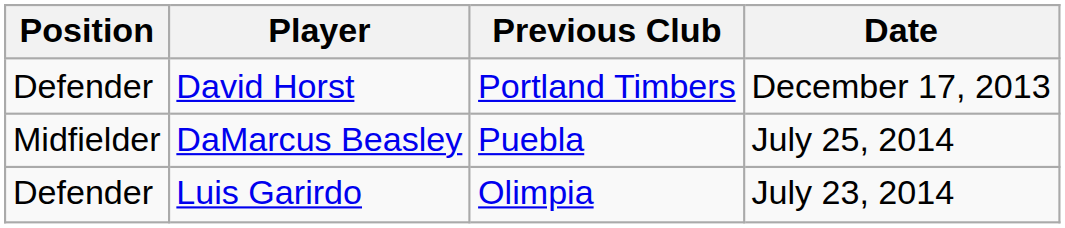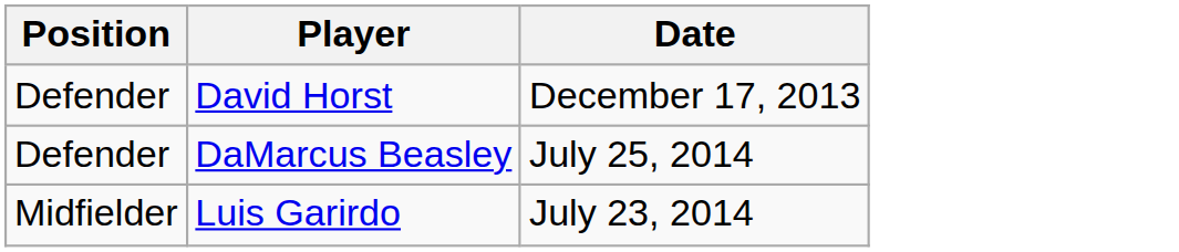 <table class="wikitable">
 <tr>
 <th>Position</th>
 <th>Player</th>
-<th>Previous Club</th>
 <th>Date</th>
 </tr>
 <tr>
 <td>Defender</td>
 <td><a href='#'>David Horst</a></td>
-<td><a href='#'>Portland Timbers</a></td>
 <td>December 17, 2013</td>
 </tr>
 <tr>
-<td>Midfielder</td>
+<td>Defender</td>
 <td><a href='#'>DaMarcus Beasley</a></td>
-<td><a href='#'>Puebla</a></td>
 <td>July 25, 2014</td>
 </tr>
 <tr>
-<td>Defender</td>
+<td>Midfielder</td>
 <td><a href='#'>Luis Garirdo</a></td>
-<td><a href='#'>Olimpia</a></td>
 <td>July 23, 2014</td>
 </tr>
 </table>
